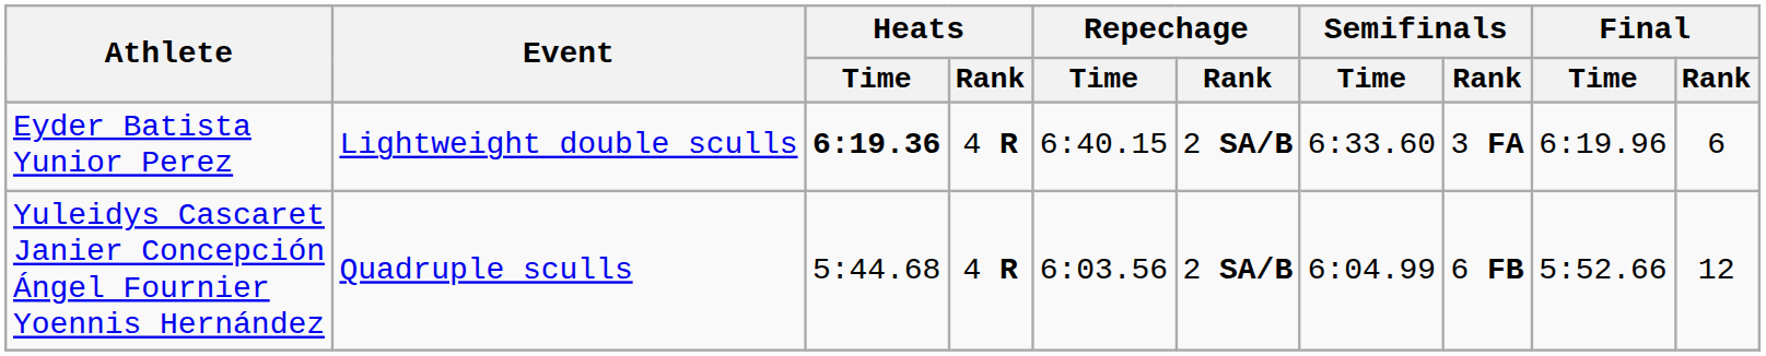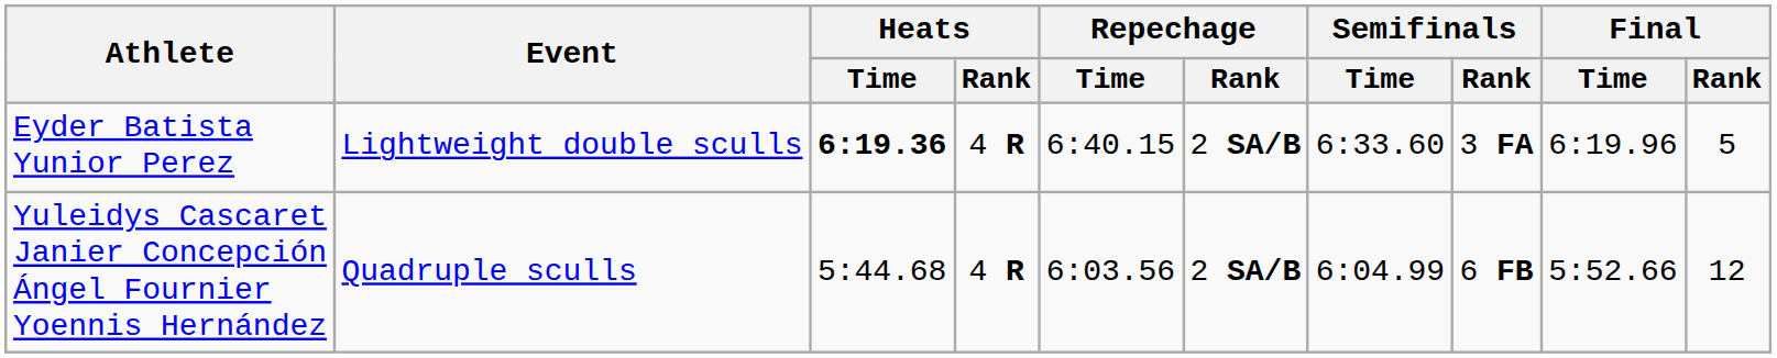 <table class="wikitable" style="font-size:90%">
 <tr>
 <th rowspan="2">Athlete</th>
 <th rowspan="2">Event</th>
 <th colspan="2">Heats</th>
 <th colspan="2">Repechage</th>
 <th colspan="2">Semifinals</th>
 <th colspan="2">Final</th>
 </tr>
 <tr style="font-size:95%">
 <th>Time</th>
 <th>Rank</th>
 <th>Time</th>
 <th>Rank</th>
 <th>Time</th>
 <th>Rank</th>
 <th>Time</th>
 <th>Rank</th>
 </tr>
 <tr align=center>
 <td align=left><a href='#'>Eyder Batista</a><br><a href='#'>Yunior Perez</a></td>
 <td align=left><a href='#'>Lightweight double sculls</a></td>
 <td><strong>6:19.36</strong></td>
 <td>4 <strong>R</strong></td>
 <td>6:40.15</td>
 <td>2 <strong>SA/B</strong></td>
 <td>6:33.60</td>
 <td>3 <strong>FA</strong></td>
 <td>6:19.96</td>
-<td>6</td>
+<td>5</td>
 </tr>
 <tr align=center>
 <td align=left><a href='#'>Yuleidys Cascaret</a><br><a href='#'>Janier Concepción</a><br><a href='#'>Ángel Fournier</a><br><a href='#'>Yoennis Hernández</a></td>
 <td align=left><a href='#'>Quadruple sculls</a></td>
 <td>5:44.68</td>
 <td>4 <strong>R</strong></td>
 <td>6:03.56</td>
 <td>2 <strong>SA/B</strong></td>
 <td>6:04.99</td>
 <td>6 <strong>FB</strong></td>
 <td>5:52.66</td>
 <td>12</td>
 </tr>
 </table>
